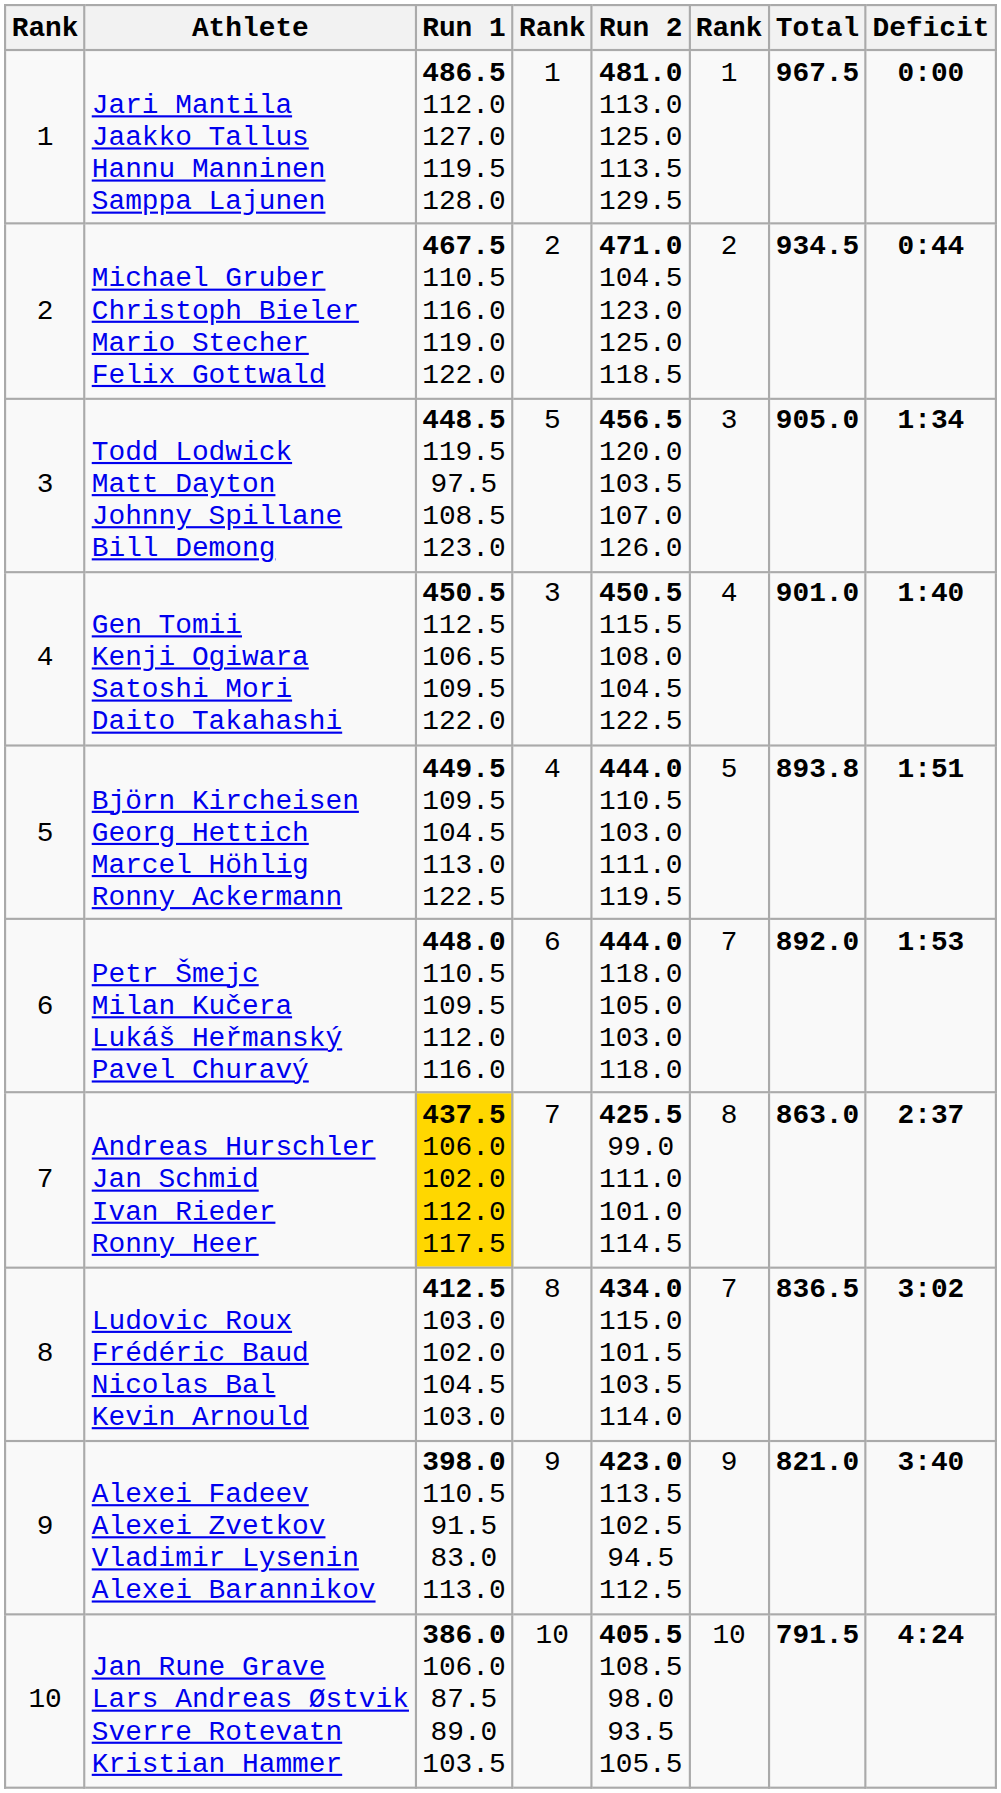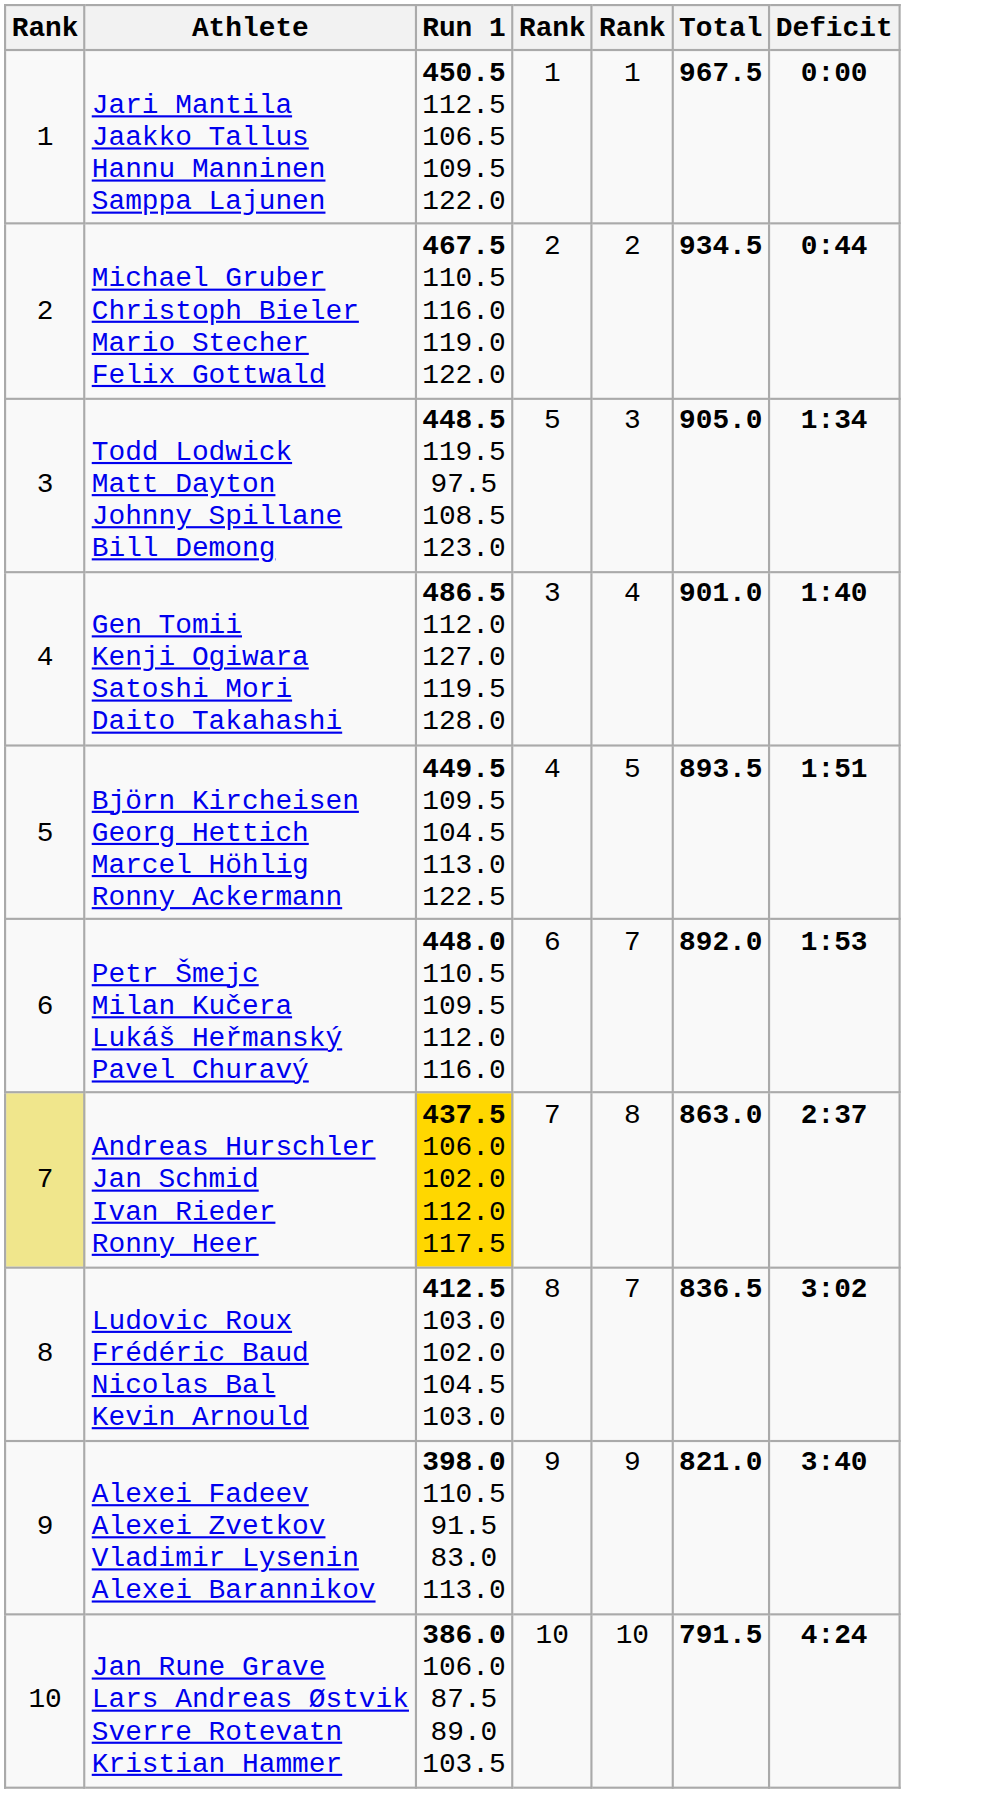 <table class="wikitable sortable" style="text-align:center">
 <tr>
 <th>Rank</th>
 <th>Athlete</th>
 <th>Run 1</th>
 <th>Rank</th>
-<th>Run 2</th>
 <th>Rank</th>
 <th>Total</th>
 <th>Deficit</th>
 </tr>
 <tr>
 <td>1</td>
 <td align=left><br><a href='#'>Jari Mantila</a><br><a href='#'>Jaakko Tallus</a><br><a href='#'>Hannu Manninen</a><br><a href='#'>Samppa Lajunen</a></td>
-<td><strong>486.5</strong><br>112.0<br>127.0<br>119.5<br>128.0</td>
+<td><strong>450.5</strong><br>112.5<br>106.5<br>109.5<br>122.0</td>
 <td valign=top>1</td>
-<td><strong>481.0</strong><br>113.0<br>125.0<br>113.5<br>129.5</td>
 <td valign=top>1</td>
 <td valign=top><strong>967.5</strong></td>
 <td valign=top><strong>0:00</strong></td>
 </tr>
 <tr>
 <td>2</td>
 <td align=left><br><a href='#'>Michael Gruber</a><br><a href='#'>Christoph Bieler</a><br><a href='#'>Mario Stecher</a><br><a href='#'>Felix Gottwald</a></td>
 <td><strong>467.5</strong><br>110.5<br>116.0<br>119.0<br>122.0</td>
 <td valign=top>2</td>
-<td><strong>471.0</strong><br>104.5<br>123.0<br>125.0<br>118.5</td>
 <td valign=top>2</td>
 <td valign=top><strong>934.5</strong></td>
 <td valign=top><strong>0:44</strong></td>
 </tr>
 <tr>
 <td>3</td>
 <td align=left><br><a href='#'>Todd Lodwick</a><br><a href='#'>Matt Dayton</a><br><a href='#'>Johnny Spillane</a><br><a href='#'>Bill Demong</a></td>
 <td><strong>448.5</strong><br>119.5<br>97.5<br>108.5<br>123.0</td>
 <td valign=top>5</td>
-<td><strong>456.5</strong><br>120.0<br>103.5<br>107.0<br>126.0</td>
 <td valign=top>3</td>
 <td valign=top><strong>905.0</strong></td>
 <td valign=top><strong>1:34</strong></td>
 </tr>
 <tr>
 <td>4</td>
 <td align=left><br><a href='#'>Gen Tomii</a><br><a href='#'>Kenji Ogiwara</a><br><a href='#'>Satoshi Mori</a><br><a href='#'>Daito Takahashi</a></td>
-<td><strong>450.5</strong><br>112.5<br>106.5<br>109.5<br>122.0</td>
+<td><strong>486.5</strong><br>112.0<br>127.0<br>119.5<br>128.0</td>
 <td valign=top>3</td>
-<td><strong>450.5</strong><br>115.5<br>108.0<br>104.5<br>122.5</td>
 <td valign=top>4</td>
 <td valign=top><strong>901.0</strong></td>
 <td valign=top><strong>1:40</strong></td>
 </tr>
 <tr>
 <td>5</td>
 <td align=left><br><a href='#'>Björn Kircheisen</a><br><a href='#'>Georg Hettich</a><br><a href='#'>Marcel Höhlig</a><br><a href='#'>Ronny Ackermann</a></td>
 <td><strong>449.5</strong><br>109.5<br>104.5<br>113.0<br>122.5</td>
 <td valign=top>4</td>
-<td><strong>444.0</strong><br>110.5<br>103.0<br>111.0<br>119.5</td>
 <td valign=top>5</td>
-<td valign=top><strong>893.8</strong></td>
+<td valign=top><strong>893.5</strong></td>
 <td valign=top><strong>1:51</strong></td>
 </tr>
 <tr>
 <td>6</td>
 <td align=left><br><a href='#'>Petr Šmejc</a><br><a href='#'>Milan Kučera</a><br><a href='#'>Lukáš Heřmanský</a><br><a href='#'>Pavel Churavý</a></td>
 <td><strong>448.0</strong><br>110.5<br>109.5<br>112.0<br>116.0</td>
 <td valign=top>6</td>
-<td><strong>444.0</strong><br>118.0<br>105.0<br>103.0<br>118.0</td>
 <td valign=top>7</td>
 <td valign=top><strong>892.0</strong></td>
 <td valign=top><strong>1:53</strong></td>
 </tr>
 <tr>
-<td>7</td>
+<td style="background: khaki;">7</td>
 <td align=left><br><a href='#'>Andreas Hurschler</a><br><a href='#'>Jan Schmid</a><br><a href='#'>Ivan Rieder</a><br><a href='#'>Ronny Heer</a></td>
 <td style="background: gold;"><strong>437.5</strong><br>106.0<br>102.0<br>112.0<br>117.5</td>
 <td valign=top>7</td>
-<td><strong>425.5</strong><br>99.0<br>111.0<br>101.0<br>114.5</td>
 <td valign=top>8</td>
 <td valign=top><strong>863.0</strong></td>
 <td valign=top><strong>2:37</strong></td>
 </tr>
 <tr>
 <td>8</td>
 <td align=left><br><a href='#'>Ludovic Roux</a><br><a href='#'>Frédéric Baud</a><br><a href='#'>Nicolas Bal</a><br><a href='#'>Kevin Arnould</a></td>
 <td><strong>412.5</strong><br>103.0<br>102.0<br>104.5<br>103.0</td>
 <td valign=top>8</td>
-<td><strong>434.0</strong><br>115.0<br>101.5<br>103.5<br>114.0</td>
 <td valign=top>7</td>
 <td valign=top><strong>836.5</strong></td>
 <td valign=top><strong>3:02</strong></td>
 </tr>
 <tr>
 <td>9</td>
 <td align=left><br><a href='#'>Alexei Fadeev</a><br><a href='#'>Alexei Zvetkov</a><br><a href='#'>Vladimir Lysenin</a><br><a href='#'>Alexei Barannikov</a></td>
 <td><strong>398.0</strong><br>110.5<br>91.5<br>83.0<br>113.0</td>
 <td valign=top>9</td>
-<td><strong>423.0</strong><br>113.5<br>102.5<br>94.5<br>112.5</td>
 <td valign=top>9</td>
 <td valign=top><strong>821.0</strong></td>
 <td valign=top><strong>3:40</strong></td>
 </tr>
 <tr>
 <td>10</td>
 <td align=left><br><a href='#'>Jan Rune Grave</a><br><a href='#'>Lars Andreas Østvik</a><br><a href='#'>Sverre Rotevatn</a><br><a href='#'>Kristian Hammer</a></td>
 <td><strong>386.0</strong><br>106.0<br>87.5<br>89.0<br>103.5</td>
 <td valign=top>10</td>
-<td><strong>405.5</strong><br>108.5<br>98.0<br>93.5<br>105.5</td>
 <td valign=top>10</td>
 <td valign=top><strong>791.5</strong></td>
 <td valign=top><strong>4:24</strong></td>
 </tr>
 </table>
